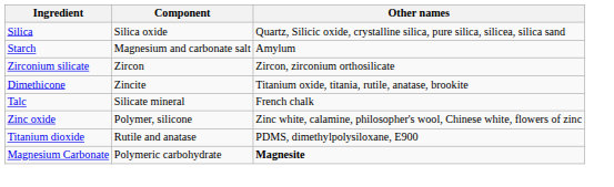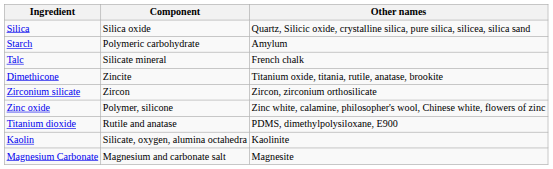 <table class="wikitable">
 <tr>
 <th>Ingredient</th>
 <th>Component</th>
 <th>Other names</th>
 </tr>
 <tr>
 <td><a href='#'>Silica</a></td>
 <td>Silica oxide</td>
 <td>Quartz, Silicic oxide, crystalline silica, pure silica, silicea, silica sand</td>
 </tr>
 <tr>
 <td><a href='#'>Starch</a></td>
-<td>Magnesium and carbonate salt</td>
+<td>Polymeric carbohydrate</td>
 <td>Amylum</td>
 </tr>
 <tr>
-<td><a href='#'>Zirconium silicate</a></td>
-<td>Zircon</td>
-<td>Zircon, zirconium orthosilicate</td>
+<td><a href='#'>Talc</a></td>
+<td>Silicate mineral</td>
+<td>French chalk</td>
 </tr>
 <tr>
 <td><a href='#'>Dimethicone</a></td>
 <td>Zincite</td>
 <td>Titanium oxide, titania, rutile, anatase, brookite</td>
 </tr>
 <tr>
-<td><a href='#'>Talc</a></td>
-<td>Silicate mineral</td>
-<td>French chalk</td>
+<td><a href='#'>Zirconium silicate</a></td>
+<td>Zircon</td>
+<td>Zircon, zirconium orthosilicate</td>
 </tr>
 <tr>
 <td><a href='#'>Zinc oxide</a></td>
 <td>Polymer, silicone</td>
 <td>Zinc white, calamine, philosopher's wool, Chinese white, flowers of zinc</td>
 </tr>
 <tr>
 <td><a href='#'>Titanium dioxide</a></td>
 <td>Rutile and anatase</td>
 <td>PDMS, dimethylpolysiloxane, E900</td>
 </tr>
 <tr>
+<td><a href='#'>Kaolin</a></td>
+<td>Silicate, oxygen, alumina octahedra</td>
+<td>Kaolinite</td>
+</tr>
+<tr>
 <td><a href='#'>Magnesium Carbonate</a></td>
-<td>Polymeric carbohydrate</td>
-<td><strong>Magnesite</strong></td>
+<td>Magnesium and carbonate salt</td>
+<td>Magnesite</td>
 </tr>
 </table>
